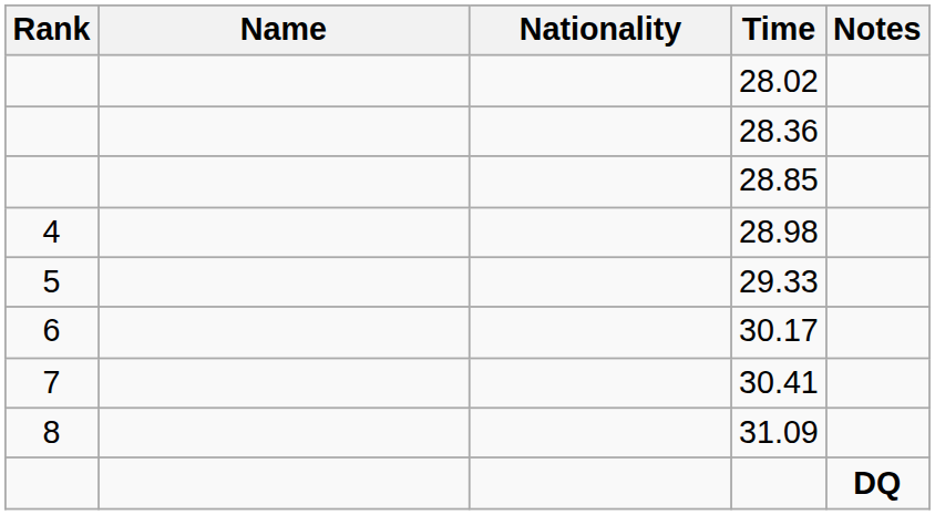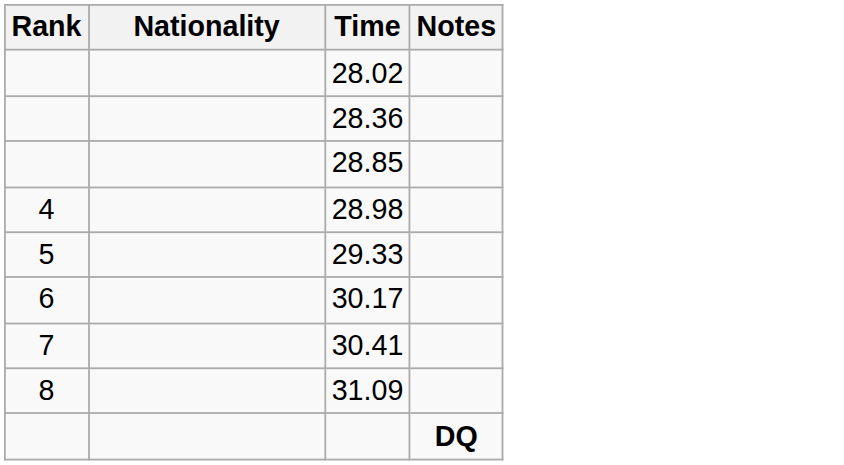 <table class="wikitable sortable" style="text-align:center">
 <tr>
 <th>Rank</th>
-<th style="width:180px">Name</th>
 <th style="width:125px">Nationality</th>
 <th>Time</th>
 <th>Notes</th>
 </tr>
 <tr>
 <td></td>
 <td style="text-align:left;"></td>
-<td style="text-align:left;"></td>
 <td>28.02</td>
 <td></td>
 </tr>
 <tr>
 <td></td>
-<td style="text-align:left;"></td>
 <td style="text-align:left;"></td>
 <td>28.36</td>
 <td></td>
 </tr>
 <tr>
 <td></td>
 <td style="text-align:left;"></td>
-<td style="text-align:left;"></td>
 <td>28.85</td>
 <td></td>
 </tr>
 <tr>
 <td>4</td>
-<td style="text-align:left;"></td>
 <td style="text-align:left;"></td>
 <td>28.98</td>
 <td></td>
 </tr>
 <tr>
 <td>5</td>
 <td style="text-align:left;"></td>
-<td style="text-align:left;"></td>
 <td>29.33</td>
 <td></td>
 </tr>
 <tr>
 <td>6</td>
-<td style="text-align:left;"></td>
 <td style="text-align:left;"></td>
 <td>30.17</td>
 <td></td>
 </tr>
 <tr>
 <td>7</td>
 <td style="text-align:left;"></td>
-<td style="text-align:left;"></td>
 <td>30.41</td>
 <td></td>
 </tr>
 <tr>
 <td>8</td>
-<td style="text-align:left;"></td>
 <td style="text-align:left;"></td>
 <td>31.09</td>
 <td></td>
 </tr>
 <tr>
 <td></td>
 <td style="text-align:left;"></td>
-<td style="text-align:left;"></td>
 <td></td>
 <td><strong>DQ</strong></td>
 </tr>
 </table>
